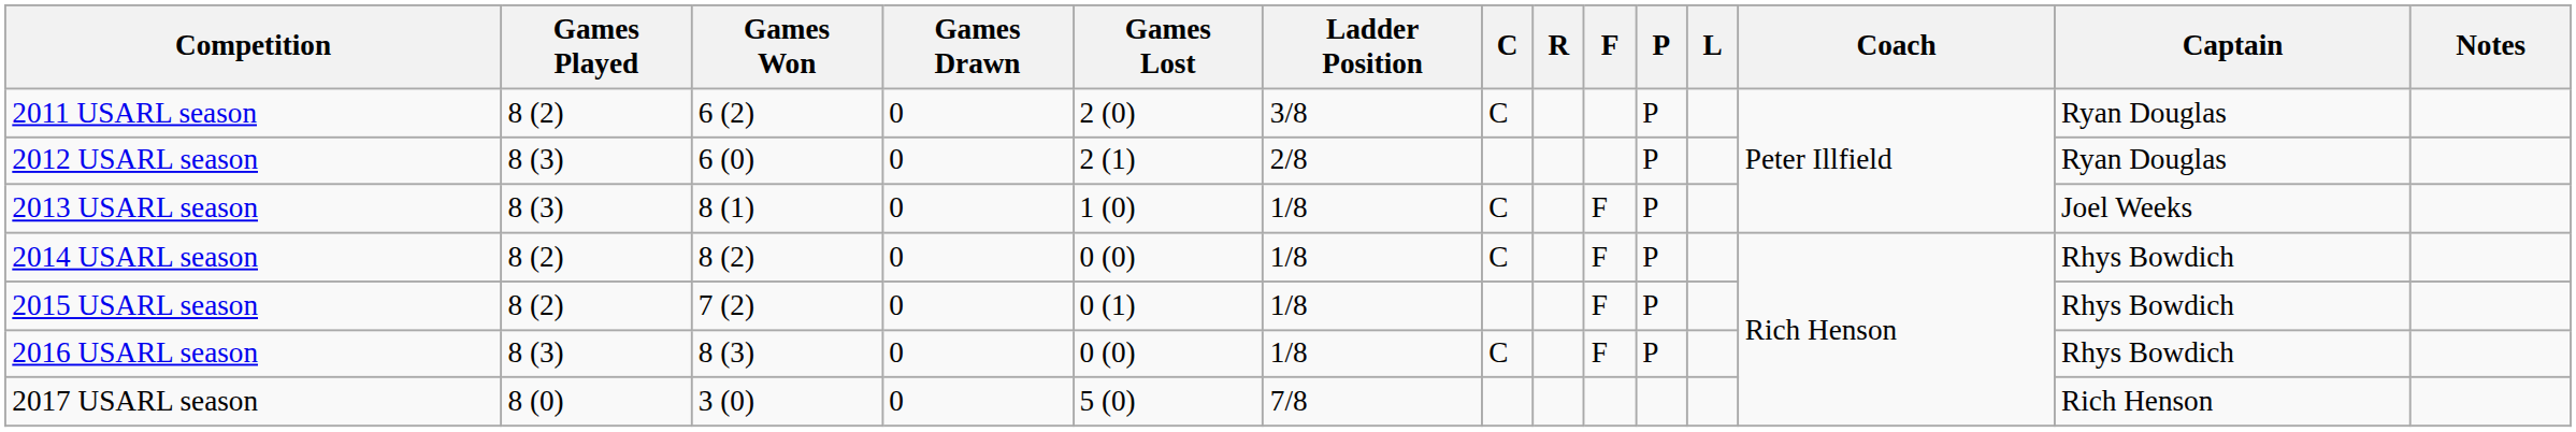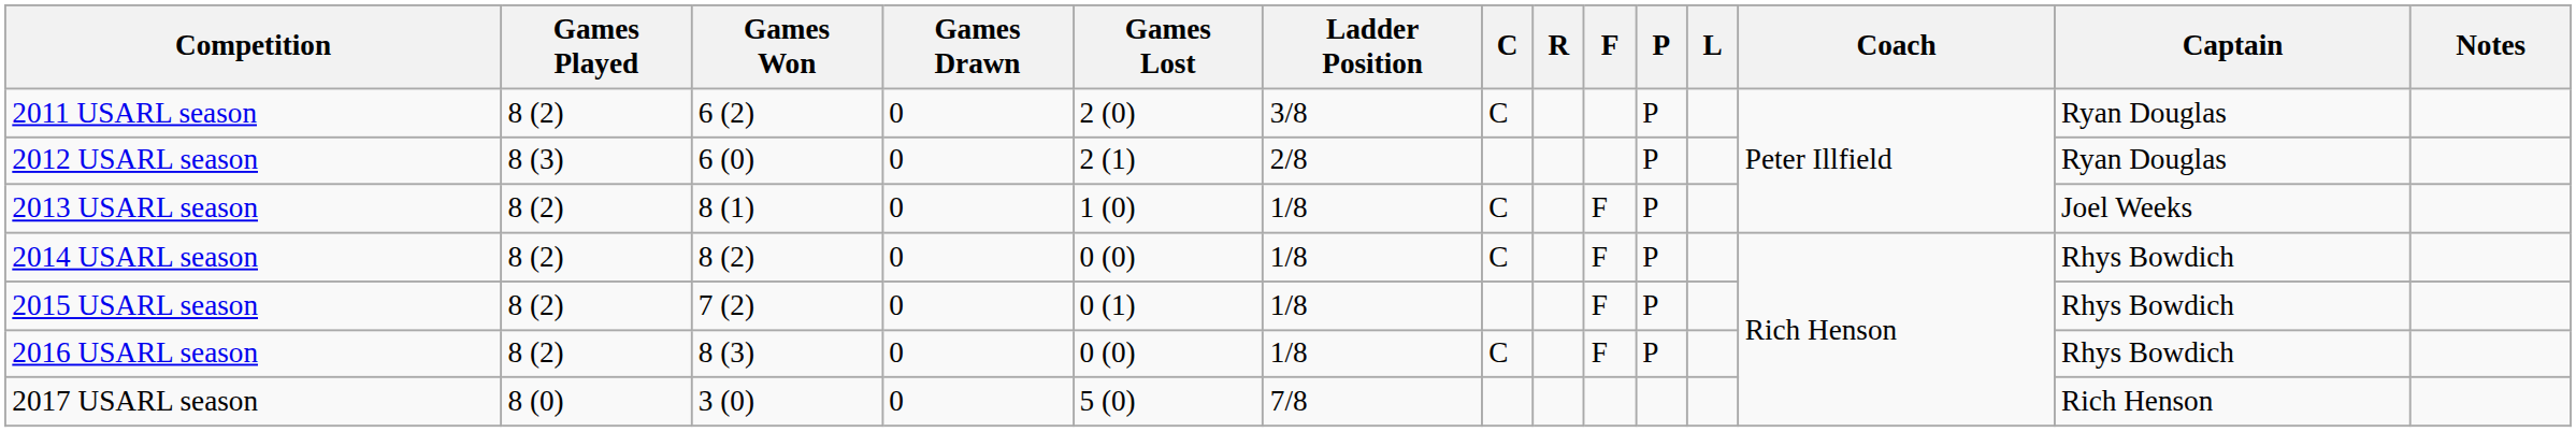 <table class="wikitable" width="100%" style="font-size:90%">
 <tr>
 <th>Competition</th>
 <th>Games<br>Played</th>
 <th>Games<br>Won</th>
 <th>Games<br>Drawn</th>
 <th>Games<br>Lost</th>
 <th>Ladder<br>Position</th>
 <th width="2%">C</th>
 <th width="2%">R</th>
 <th width="2%">F</th>
 <th width="2%">P</th>
 <th width="2%">L</th>
 <th>Coach</th>
 <th>Captain</th>
 <th>Notes</th>
 </tr>
 <tr>
 <td><div><a href='#'>2011 USARL season</a></div></td>
 <td>8 (2)</td>
 <td>6 (2)</td>
 <td>0</td>
 <td>2 (0)</td>
 <td>3/8</td>
 <td><div>C</div></td>
 <td></td>
 <td></td>
 <td><div>P</div></td>
 <td></td>
 <td rowspan="3"><div>Peter Illfield</div></td>
 <td rowspan="1"><div>Ryan Douglas</div></td>
 <td><div><strong> </strong></div></td>
 </tr>
 <tr>
 <td><div><a href='#'>2012 USARL season</a></div></td>
 <td>8 (3)</td>
 <td>6 (0)</td>
 <td>0</td>
 <td>2 (1)</td>
 <td>2/8</td>
 <td></td>
 <td></td>
 <td></td>
 <td><div>P</div></td>
 <td></td>
 <td rowspan="1"><div>Ryan Douglas</div></td>
 <td><div><strong> </strong></div></td>
 </tr>
 <tr>
 <td><div><a href='#'>2013 USARL season</a></div></td>
-<td>8 (3)</td>
+<td>8 (2)</td>
 <td>8 (1)</td>
 <td>0</td>
 <td>1 (0)</td>
 <td>1/8</td>
 <td>C</td>
 <td></td>
 <td>F</td>
 <td><div>P</div></td>
 <td></td>
 <td rowspan="1"><div>Joel Weeks</div></td>
 <td><div><strong> </strong></div></td>
 </tr>
 <tr>
 <td><div><a href='#'>2014 USARL season</a></div></td>
 <td>8 (2)</td>
 <td>8 (2)</td>
 <td>0</td>
 <td>0 (0)</td>
 <td>1/8</td>
 <td><div>C</div></td>
 <td></td>
 <td>F</td>
 <td><div>P</div></td>
 <td></td>
 <td rowspan="4"><div>Rich Henson</div></td>
 <td rowspan="1"><div>Rhys Bowdich</div></td>
 <td><div><strong> </strong></div></td>
 </tr>
 <tr>
 <td><div><a href='#'>2015 USARL season</a></div></td>
 <td>8 (2)</td>
 <td>7 (2)</td>
 <td>0</td>
 <td>0 (1)</td>
 <td>1/8</td>
 <td></td>
 <td></td>
 <td>F</td>
 <td><div>P</div></td>
 <td></td>
 <td rowspan="1"><div>Rhys Bowdich</div></td>
 <td><div><strong> </strong></div></td>
 </tr>
 <tr>
 <td><div><a href='#'>2016 USARL season</a></div></td>
-<td>8 (3)</td>
+<td>8 (2)</td>
 <td>8 (3)</td>
 <td>0</td>
 <td>0 (0)</td>
 <td>1/8</td>
 <td>C</td>
 <td></td>
 <td>F</td>
 <td><div>P</div></td>
 <td></td>
 <td rowspan="1"><div>Rhys Bowdich</div></td>
 <td><div><strong> </strong></div></td>
 </tr>
 <tr>
 <td>2017 USARL season</td>
 <td>8 (0)</td>
 <td>3 (0)</td>
 <td>0</td>
 <td>5 (0)</td>
 <td>7/8</td>
 <td></td>
 <td></td>
 <td></td>
 <td></td>
 <td></td>
 <td>Rich Henson</td>
 <td></td>
 </tr>
 </table>
